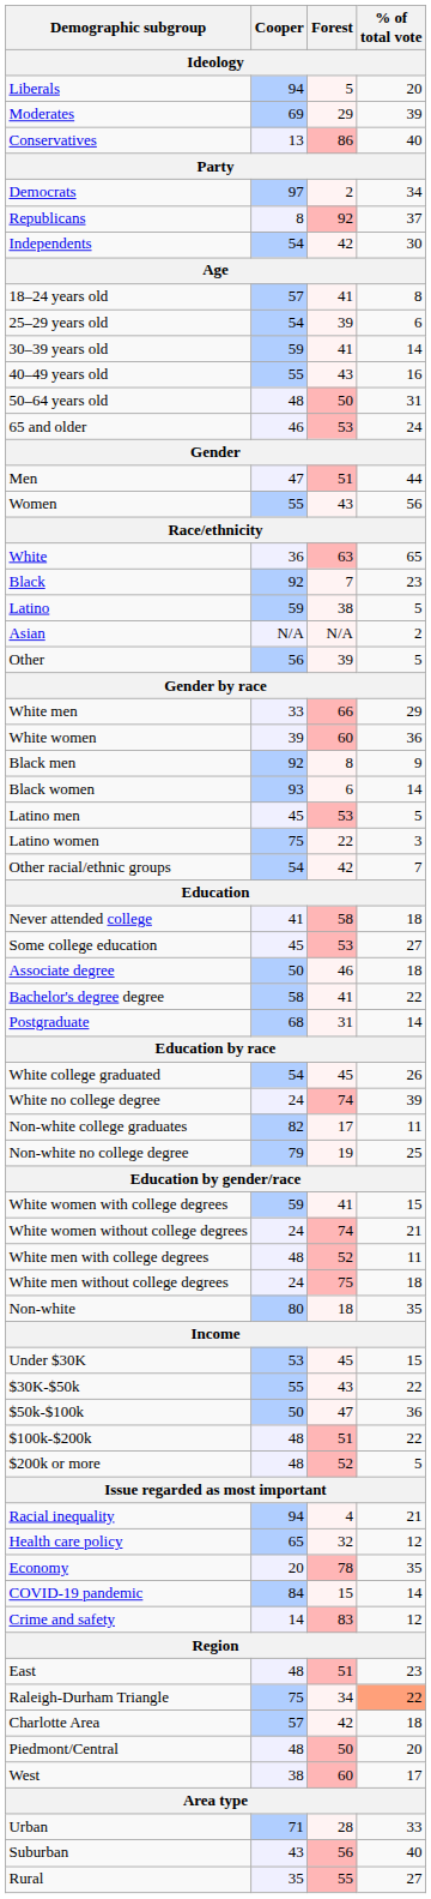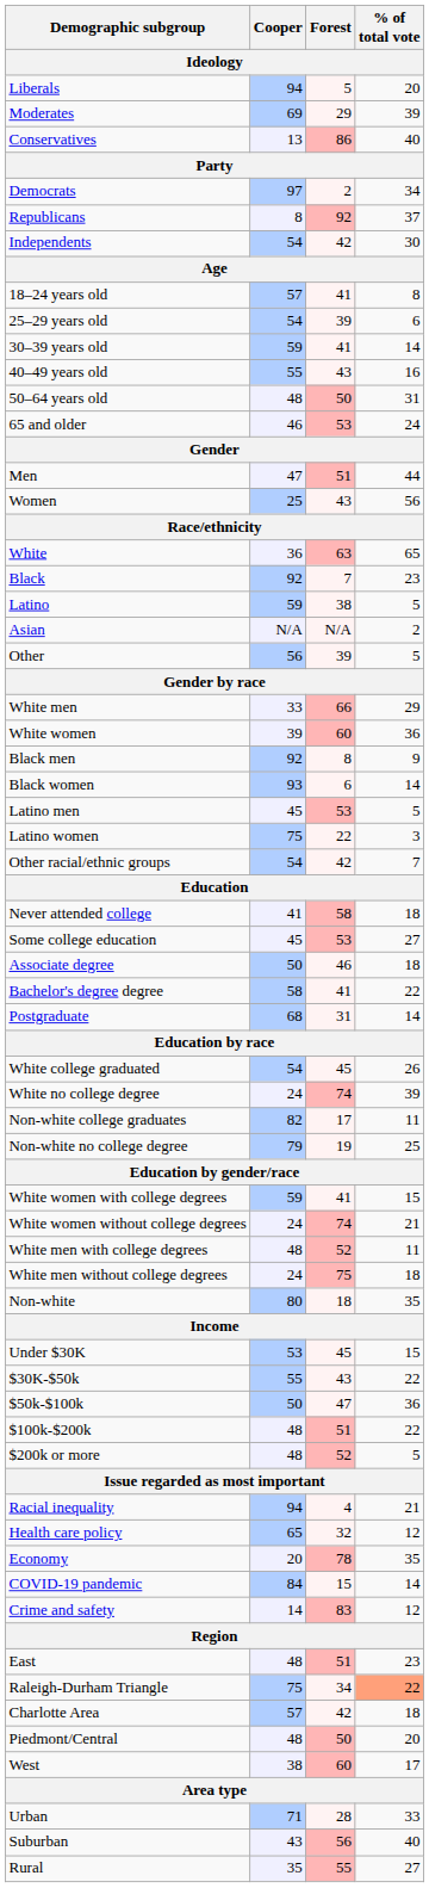 <table class="wikitable sortable" style="font-size:90%; line-height:1.2">
 <tr>
 <th>Demographic subgroup</th>
 <th>Cooper</th>
 <th>Forest</th>
 <th>% of<br>total vote</th>
 </tr>
 <tr>
 <th colspan="4">Ideology</th>
 </tr>
 <tr>
 <td><a href='#'>Liberals</a></td>
 <td style="text-align:right; background:#B0CEFF;">94</td>
 <td style="text-align:right; background:#FFF3F3;">5</td>
 <td style="text-align:right;">20</td>
 </tr>
 <tr>
 <td><a href='#'>Moderates</a></td>
 <td style="text-align:right; background:#B0CEFF;">69</td>
 <td style="text-align:right; background:#FFF3F3;">29</td>
 <td style="text-align:right;">39</td>
 </tr>
 <tr>
 <td><a href='#'>Conservatives</a></td>
 <td style="text-align:right; background:#F0F0FF;">13</td>
 <td style="text-align:right; background:#FFB6B6;">86</td>
 <td style="text-align:right;">40</td>
 </tr>
 <tr>
 <th colspan="4">Party</th>
 </tr>
 <tr>
 <td><a href='#'>Democrats</a></td>
 <td style="text-align:right; background:#B0CEFF;">97</td>
 <td style="text-align:right; background:#FFF3F3;">2</td>
 <td style="text-align:right;">34</td>
 </tr>
 <tr>
 <td><a href='#'>Republicans</a></td>
 <td style="text-align:right; background:#F0F0FF;">8</td>
 <td style="text-align:right; background:#FFB6B6;">92</td>
 <td style="text-align:right;">37</td>
 </tr>
 <tr>
 <td><a href='#'>Independents</a></td>
 <td style="text-align:right; background:#B0CEFF;">54</td>
 <td style="text-align:right; background:#FFF3F3;">42</td>
 <td style="text-align:right;">30</td>
 </tr>
 <tr>
 <th colspan="4">Age</th>
 </tr>
 <tr>
 <td>18–24 years old</td>
 <td style="text-align:right; background:#b0ceff;">57</td>
 <td style="text-align:right; background:#fff3f3;">41</td>
 <td style="text-align:right;">8</td>
 </tr>
 <tr>
 <td>25–29 years old</td>
 <td style="text-align:right; background:#b0ceff;">54</td>
 <td style="text-align:right; background:#fff3f3;">39</td>
 <td style="text-align:right;">6</td>
 </tr>
 <tr>
 <td>30–39 years old</td>
 <td style="text-align:right; background:#b0ceff;">59</td>
 <td style="text-align:right; background:#fff3f3;">41</td>
 <td style="text-align:right;">14</td>
 </tr>
 <tr>
 <td>40–49 years old</td>
 <td style="text-align:right; background:#b0ceff;">55</td>
 <td style="text-align:right; background:#fff3f3;">43</td>
 <td style="text-align:right;">16</td>
 </tr>
 <tr>
 <td>50–64 years old</td>
 <td style="text-align:right; background:#f0f0ff;">48</td>
 <td style="text-align:right; background:#ffb6b6;">50</td>
 <td style="text-align:right;">31</td>
 </tr>
 <tr>
 <td>65 and older</td>
 <td style="text-align:right; background:#f0f0ff;">46</td>
 <td style="text-align:right; background:#ffb6b6;">53</td>
 <td style="text-align:right;">24</td>
 </tr>
 <tr>
 <th colspan="4">Gender</th>
 </tr>
 <tr>
 <td>Men</td>
 <td style="text-align:right; background:#f0f0ff;">47</td>
 <td style="text-align:right; background:#ffb6b6;">51</td>
 <td style="text-align:right;">44</td>
 </tr>
 <tr>
 <td>Women</td>
-<td style="text-align:right; background:#b0ceff;">55</td>
+<td style="text-align:right; background:#b0ceff;">25</td>
 <td style="text-align:right; background:#fff3f3;">43</td>
 <td style="text-align:right;">56</td>
 </tr>
 <tr>
 <th colspan="4">Race/ethnicity</th>
 </tr>
 <tr>
 <td><a href='#'>White</a></td>
 <td style="text-align:right; background:#f0f0ff;">36</td>
 <td style="text-align:right; background:#ffb6b6;">63</td>
 <td style="text-align:right;">65</td>
 </tr>
 <tr>
 <td><a href='#'>Black</a></td>
 <td style="text-align:right; background:#b0ceff;">92</td>
 <td style="text-align:right; background:#fff3f3;">7</td>
 <td style="text-align:right;">23</td>
 </tr>
 <tr>
 <td><a href='#'>Latino</a></td>
 <td style="text-align:right; background:#b0ceff;">59</td>
 <td style="text-align:right; background:#fff3f3;">38</td>
 <td style="text-align:right;">5</td>
 </tr>
 <tr>
 <td><a href='#'>Asian</a></td>
 <td style="text-align:right; background:#f0f0ff;">N/A</td>
 <td style="text-align:right; background:#fff3f3;">N/A</td>
 <td style="text-align:right;">2</td>
 </tr>
 <tr>
 <td>Other</td>
 <td style="text-align:right; background:#b0ceff;">56</td>
 <td style="text-align:right; background:#fff3f3;">39</td>
 <td style="text-align:right;">5</td>
 </tr>
 <tr>
 <th colspan="4">Gender by race</th>
 </tr>
 <tr>
 <td>White men</td>
 <td style="text-align:right; background:#f0f0ff;">33</td>
 <td style="text-align:right; background:#ffb6b6;">66</td>
 <td style="text-align:right;">29</td>
 </tr>
 <tr>
 <td>White women</td>
 <td style="text-align:right; background:#f0f0ff;">39</td>
 <td style="text-align:right; background:#ffb6b6;">60</td>
 <td style="text-align:right;">36</td>
 </tr>
 <tr>
 <td>Black men</td>
 <td style="text-align:right; background:#b0ceff;">92</td>
 <td style="text-align:right; background:#fff3f3;">8</td>
 <td style="text-align:right;">9</td>
 </tr>
 <tr>
 <td>Black women</td>
 <td style="text-align:right; background:#b0ceff;">93</td>
 <td style="text-align:right; background:#fff3f3;">6</td>
 <td style="text-align:right;">14</td>
 </tr>
 <tr>
 <td>Latino men</td>
 <td style="text-align:right; background:#f0f0ff;">45</td>
 <td style="text-align:right; background:#ffb6b6;">53</td>
 <td style="text-align:right;">5</td>
 </tr>
 <tr>
 <td>Latino women</td>
 <td style="text-align:right; background:#b0ceff;">75</td>
 <td style="text-align:right; background:#fff3f3;">22</td>
 <td style="text-align:right;">3</td>
 </tr>
 <tr>
 <td>Other racial/ethnic groups</td>
 <td style="text-align:right; background:#b0ceff;">54</td>
 <td style="text-align:right; background:#fff3f3;">42</td>
 <td style="text-align:right;">7</td>
 </tr>
 <tr>
 <th colspan="4">Education</th>
 </tr>
 <tr>
 <td>Never attended <a href='#'>college</a></td>
 <td style="text-align:right; background:#f0f0ff;">41</td>
 <td style="text-align:right; background:#ffb6b6;">58</td>
 <td style="text-align:right;">18</td>
 </tr>
 <tr>
 <td>Some college education</td>
 <td style="text-align:right; background:#f0f0ff;">45</td>
 <td style="text-align:right; background:#ffb6b6;">53</td>
 <td style="text-align:right;">27</td>
 </tr>
 <tr>
 <td><a href='#'>Associate degree</a></td>
 <td style="text-align:right; background:#b0ceff">50</td>
 <td style="text-align:right; background:#fff3f3;">46</td>
 <td style="text-align:right;">18</td>
 </tr>
 <tr>
 <td><a href='#'>Bachelor's degree</a> degree</td>
 <td style="text-align:right; background:#b0ceff;">58</td>
 <td style="text-align:right; background:#fff3f3;">41</td>
 <td style="text-align:right;">22</td>
 </tr>
 <tr>
 <td><a href='#'>Postgraduate</a></td>
 <td style="text-align:right; background:#b0ceff;">68</td>
 <td style="text-align:right; background:#fff3f3;">31</td>
 <td style="text-align:right;">14</td>
 </tr>
 <tr>
 <th colspan="4">Education by race</th>
 </tr>
 <tr>
 <td>White college graduated</td>
 <td style="text-align:right; background:#b0ceff;">54</td>
 <td style="text-align:right; background:#fff3f3;">45</td>
 <td style="text-align:right;">26</td>
 </tr>
 <tr>
 <td>White no college degree</td>
 <td style="text-align:right; background:#f0f0ff;">24</td>
 <td style="text-align:right; background:#ffb6b6;">74</td>
 <td style="text-align:right;">39</td>
 </tr>
 <tr>
 <td>Non-white college graduates</td>
 <td style="text-align:right; background:#b0ceff;">82</td>
 <td style="text-align:right; background:#fff3f3;">17</td>
 <td style="text-align:right;">11</td>
 </tr>
 <tr>
 <td>Non-white no college degree</td>
 <td style="text-align:right; background:#b0ceff;">79</td>
 <td style="text-align:right; background:#fff3f3;">19</td>
 <td style="text-align:right;">25</td>
 </tr>
 <tr>
 <th colspan="4">Education by gender/race</th>
 </tr>
 <tr>
 <td>White women with college degrees</td>
 <td style="text-align:right; background:#b0ceff;">59</td>
 <td style="text-align:right; background:#fff3f3;">41</td>
 <td style="text-align:right;">15</td>
 </tr>
 <tr>
 <td>White women without college degrees</td>
 <td style="text-align:right; background:#f0f0ff;">24</td>
 <td style="text-align:right; background:#ffb6b6;">74</td>
 <td style="text-align:right;">21</td>
 </tr>
 <tr>
 <td>White men with college degrees</td>
 <td style="text-align:right; background:#f0f0ff;">48</td>
 <td style="text-align:right; background:#ffb6b6;">52</td>
 <td style="text-align:right;">11</td>
 </tr>
 <tr>
 <td>White men without college degrees</td>
 <td style="text-align:right; background:#f0f0ff;">24</td>
 <td style="text-align:right; background:#ffb6b6;">75</td>
 <td style="text-align:right;">18</td>
 </tr>
 <tr>
 <td>Non-white</td>
 <td style="text-align:right; background:#b0ceff;">80</td>
 <td style="text-align:right; background:#fff3f3;">18</td>
 <td style="text-align:right;">35</td>
 </tr>
 <tr>
 <th colspan="4">Income</th>
 </tr>
 <tr>
 <td>Under $30K</td>
 <td style="text-align:right; background:#b0ceff;">53</td>
 <td style="text-align:right; background:#fff3f3;">45</td>
 <td style="text-align:right;">15</td>
 </tr>
 <tr>
 <td>$30K-$50k</td>
 <td style="text-align:right; background:#b0ceff;">55</td>
 <td style="text-align:right; background:#fff3f3;">43</td>
 <td style="text-align:right;">22</td>
 </tr>
 <tr>
 <td>$50k-$100k</td>
 <td style="text-align:right; background:#b0ceff;">50</td>
 <td style="text-align:right; background:#fff3f3;">47</td>
 <td style="text-align:right;">36</td>
 </tr>
 <tr>
 <td>$100k-$200k</td>
 <td style="text-align:right; background:#f0f0ff;">48</td>
 <td style="text-align:right; background:#ffb6b6;">51</td>
 <td style="text-align:right;">22</td>
 </tr>
 <tr>
 <td>$200k or more</td>
 <td style="text-align:right; background:#f0f0ff;">48</td>
 <td style="text-align:right; background:#ffb6b6;">52</td>
 <td style="text-align:right;">5</td>
 </tr>
 <tr>
 <th colspan="4">Issue regarded as most important</th>
 </tr>
 <tr>
 <td><a href='#'>Racial inequality</a></td>
 <td style="text-align:right; background:#b0ceff;">94</td>
 <td style="text-align:right; background:#fff3f3;">4</td>
 <td style="text-align:right;">21</td>
 </tr>
 <tr>
 <td><a href='#'>Health care policy</a></td>
 <td style="text-align:right; background:#b0ceff;">65</td>
 <td style="text-align:right; background:#fff3f3;">32</td>
 <td style="text-align:right;">12</td>
 </tr>
 <tr>
 <td><a href='#'>Economy</a></td>
 <td style="text-align:right; background:#f0f0ff;">20</td>
 <td style="text-align:right; background:#ffb6b6;">78</td>
 <td style="text-align:right;">35</td>
 </tr>
 <tr>
 <td><a href='#'>COVID-19 pandemic</a></td>
 <td style="text-align:right; background:#b0ceff;">84</td>
 <td style="text-align:right; background:#fff3f3;">15</td>
 <td style="text-align:right;">14</td>
 </tr>
 <tr>
 <td><a href='#'>Crime and safety</a></td>
 <td style="text-align:right; background:#f0f0ff;">14</td>
 <td style="text-align:right; background:#ffb6b6;">83</td>
 <td style="text-align:right;">12</td>
 </tr>
 <tr>
 <th colspan="4">Region</th>
 </tr>
 <tr>
 <td>East</td>
 <td style="text-align:right; background:#f0f0ff;">48</td>
 <td style="text-align:right; background:#ffb6b6;">51</td>
 <td style="text-align:right;">23</td>
 </tr>
 <tr>
 <td>Raleigh-Durham Triangle</td>
 <td style="text-align:right; background:#b0ceff;">75</td>
 <td style="text-align:right; background:#fff3f3;">34</td>
 <td style="background: lightsalmon; text-align:right;">22</td>
 </tr>
 <tr>
 <td>Charlotte Area</td>
 <td style="text-align:right; background:#b0ceff;">57</td>
 <td style="text-align:right; background:#fff3f3;">42</td>
 <td style="text-align:right;">18</td>
 </tr>
 <tr>
 <td>Piedmont/Central</td>
 <td style="text-align:right; background:#f0f0ff;">48</td>
 <td style="text-align:right; background:#ffb6b6;">50</td>
 <td style="text-align:right;">20</td>
 </tr>
 <tr>
 <td>West</td>
 <td style="text-align:right; background:#f0f0ff;">38</td>
 <td style="text-align:right; background:#ffb6b6;">60</td>
 <td style="text-align:right;">17</td>
 </tr>
 <tr>
 <th colspan="4">Area type</th>
 </tr>
 <tr>
 <td>Urban</td>
 <td style="text-align:right; background:#b0ceff;">71</td>
 <td style="text-align:right; background:#fff3f3;">28</td>
 <td style="text-align:right;">33</td>
 </tr>
 <tr>
 <td>Suburban</td>
 <td style="text-align:right; background:#f0f0ff;">43</td>
 <td style="text-align:right; background:#FFB6B6;">56</td>
 <td style="text-align:right;">40</td>
 </tr>
 <tr>
 <td>Rural</td>
 <td style="text-align:right; background:#F0F0FF;">35</td>
 <td style="text-align:right; background:#FFB6B6;">55</td>
 <td style="text-align:right;">27</td>
 </tr>
 </table>
